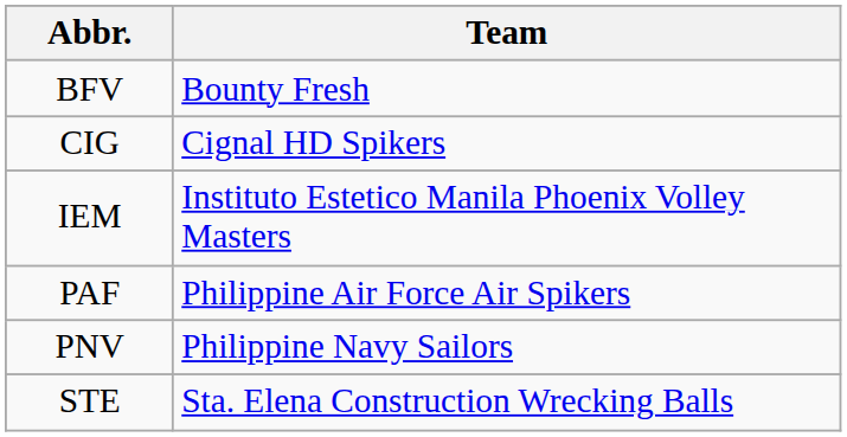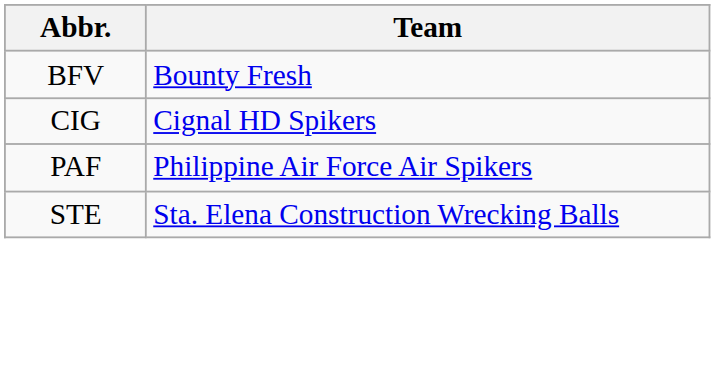 <table class="wikitable" style="text-align: center;">
 <tr>
 <th width=70>Abbr.</th>
 <th width=300>Team</th>
 </tr>
 <tr>
 <td>BFV</td>
 <td align=left><a href='#'>Bounty Fresh</a></td>
 </tr>
 <tr>
 <td>CIG</td>
 <td align=left><a href='#'>Cignal HD Spikers</a></td>
 </tr>
 <tr>
-<td>IEM</td>
-<td align=left><a href='#'>Instituto Estetico Manila Phoenix Volley Masters</a></td>
-</tr>
-<tr>
 <td>PAF</td>
 <td align=left><a href='#'>Philippine Air Force Air Spikers</a></td>
-</tr>
-<tr>
-<td>PNV</td>
-<td align=left><a href='#'>Philippine Navy Sailors</a></td>
 </tr>
 <tr>
 <td>STE</td>
 <td align=left><a href='#'>Sta. Elena Construction Wrecking Balls</a></td>
 </tr>
 </table>
